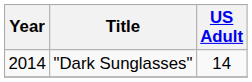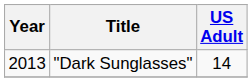 <table class="wikitable" style="text-align:center;" border="2">
 <tr>
 <th rowspan="1">Year</th>
 <th rowspan="1">Title</th>
 <th colspan="14"><a href='#'>US<br>Adult</a></th>
 </tr>
 <tr>
-<td rowspan="1">2014</td>
+<td rowspan="1">2013</td>
 <td rowspan="1">"Dark Sunglasses"</td>
 <td colspan="14">14</td>
 </tr>
 <tr>
 </tr>
 </table>
